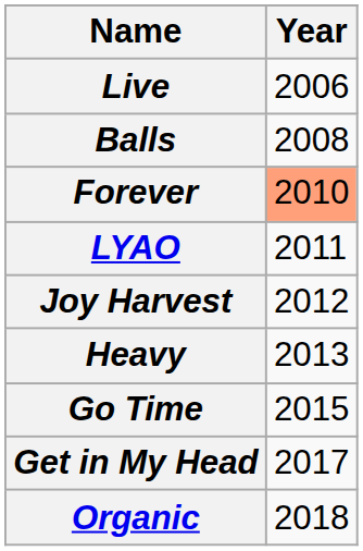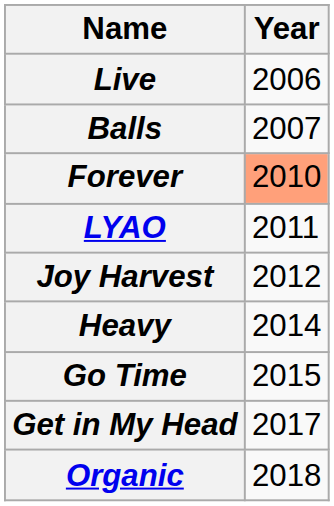 <table class="wikitable">
 <tr>
 <th>Name</th>
 <th>Year</th>
 </tr>
 <tr>
 <th scope="row"><em>Live</em></th>
 <td>2006</td>
 </tr>
 <tr>
 <th scope="row"><em>Balls</em></th>
-<td>2008</td>
+<td>2007</td>
 </tr>
 <tr>
 <th scope="row"><em>Forever</em></th>
 <td style="background: lightsalmon;">2010</td>
 </tr>
 <tr>
 <th scope="row"><em><a href='#'>LYAO</a></em></th>
 <td>2011</td>
 </tr>
 <tr>
 <th scope="row"><em>Joy Harvest</em></th>
 <td>2012</td>
 </tr>
 <tr>
 <th scope="row"><em>Heavy</em></th>
-<td>2013</td>
+<td>2014</td>
 </tr>
 <tr>
 <th scope="row"><em>Go Time</em></th>
 <td>2015</td>
 </tr>
 <tr>
 <th scope="row"><em>Get in My Head</em></th>
 <td>2017</td>
 </tr>
 <tr>
 <th scope="row"><em><a href='#'>Organic</a></em></th>
 <td>2018</td>
 </tr>
 </table>
